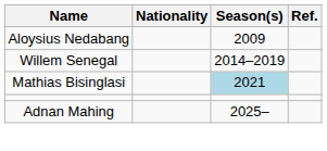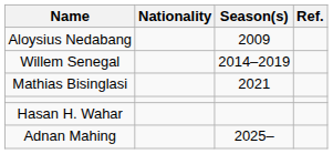 <table class="wikitable collapsible" style="text-align: center">
 <tr>
 <th>Name</th>
 <th>Nationality</th>
 <th>Season(s)</th>
 <th>Ref.</th>
 </tr>
 <tr>
 <td>Aloysius Nedabang</td>
 <td></td>
 <td>2009</td>
 <td></td>
 </tr>
 <tr>
 <td>Willem Senegal</td>
 <td></td>
 <td>2014–2019</td>
 <td></td>
 </tr>
 <tr>
 <td>Mathias Bisinglasi</td>
 <td></td>
-<td style="background: lightblue;">2021</td>
+<td>2021</td>
 <td></td>
 </tr>
 <tr>
 <td></td>
+<td></td>
+<td></td>
+<td></td>
+</tr>
+<tr>
+<td>Hasan H. Wahar</td>
 <td></td>
 <td></td>
 <td></td>
 </tr>
 <tr>
 <td>Adnan Mahing</td>
 <td></td>
 <td>2025–</td>
 <td></td>
 </tr>
 </table>
